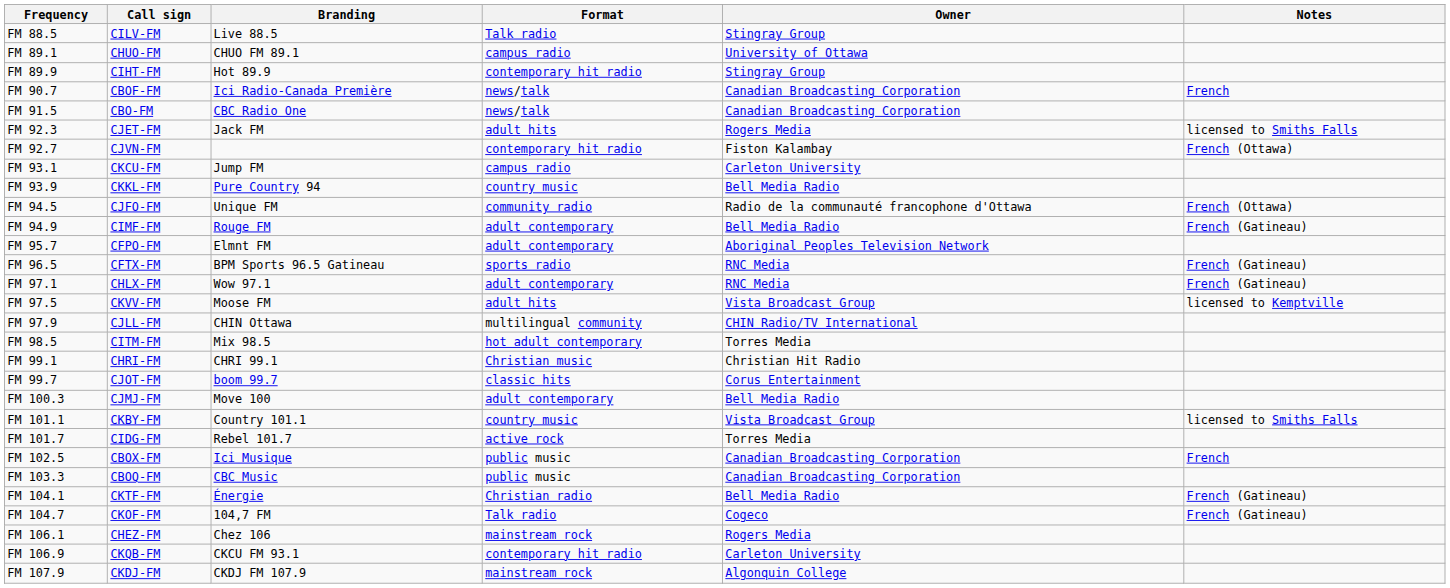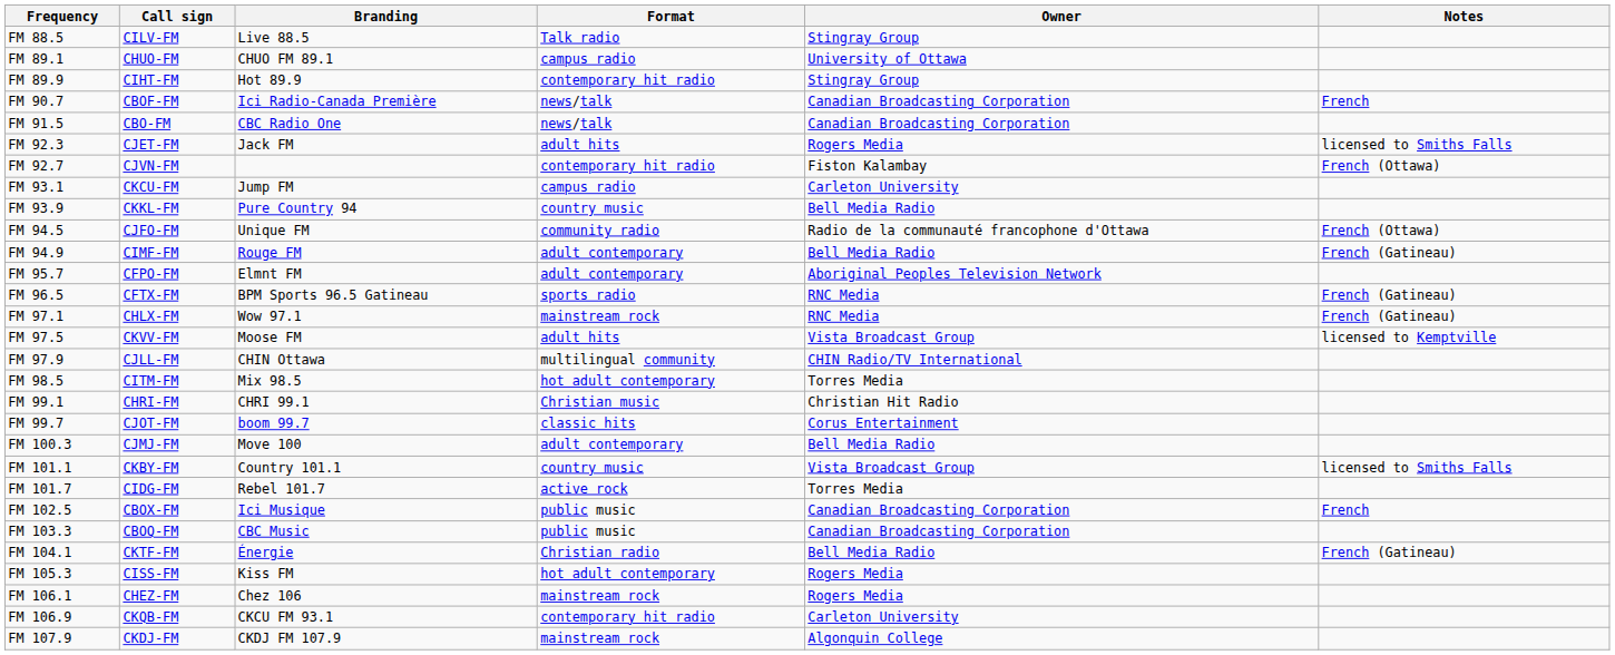 <table class="wikitable sortable" width="100%">
 <tr>
 <th>Frequency</th>
 <th>Call sign</th>
 <th>Branding</th>
 <th>Format</th>
 <th>Owner</th>
 <th>Notes</th>
 </tr>
 <tr>
 <td>FM 88.5</td>
 <td><a href='#'>CILV-FM</a></td>
 <td>Live 88.5</td>
 <td><a href='#'>Talk radio</a></td>
 <td><a href='#'>Stingray Group</a></td>
 <td></td>
 </tr>
 <tr>
 <td>FM 89.1</td>
 <td><a href='#'>CHUO-FM</a></td>
 <td>CHUO FM 89.1</td>
 <td><a href='#'>campus radio</a></td>
 <td><a href='#'>University of Ottawa</a></td>
 <td></td>
 </tr>
 <tr>
 <td>FM 89.9</td>
 <td><a href='#'>CIHT-FM</a></td>
 <td>Hot 89.9</td>
 <td><a href='#'>contemporary hit radio</a></td>
 <td><a href='#'>Stingray Group</a></td>
 <td></td>
 </tr>
 <tr>
 <td>FM 90.7</td>
 <td><a href='#'>CBOF-FM</a></td>
 <td><a href='#'>Ici Radio-Canada Première</a></td>
 <td><a href='#'>news</a>/<a href='#'>talk</a></td>
 <td><a href='#'>Canadian Broadcasting Corporation</a></td>
 <td><a href='#'>French</a></td>
 </tr>
 <tr>
 <td>FM 91.5</td>
 <td><a href='#'>CBO-FM</a></td>
 <td><a href='#'>CBC Radio One</a></td>
 <td><a href='#'>news</a>/<a href='#'>talk</a></td>
 <td><a href='#'>Canadian Broadcasting Corporation</a></td>
 <td></td>
 </tr>
 <tr>
 <td>FM 92.3</td>
 <td><a href='#'>CJET-FM</a></td>
 <td>Jack FM</td>
 <td><a href='#'>adult hits</a></td>
 <td><a href='#'>Rogers Media</a></td>
 <td>licensed to <a href='#'>Smiths Falls</a></td>
 </tr>
 <tr>
 <td>FM 92.7</td>
 <td><a href='#'>CJVN-FM</a></td>
 <td></td>
 <td><a href='#'>contemporary hit radio</a></td>
 <td>Fiston Kalambay</td>
 <td><a href='#'>French</a> (Ottawa)</td>
 </tr>
 <tr>
 <td>FM 93.1</td>
 <td><a href='#'>CKCU-FM</a></td>
 <td>Jump FM</td>
 <td><a href='#'>campus radio</a></td>
 <td><a href='#'>Carleton University</a></td>
 <td></td>
 </tr>
 <tr>
 <td>FM 93.9</td>
 <td><a href='#'>CKKL-FM</a></td>
 <td><a href='#'>Pure Country</a> 94</td>
 <td><a href='#'>country music</a></td>
 <td><a href='#'>Bell Media Radio</a></td>
 <td></td>
 </tr>
 <tr>
 <td>FM 94.5</td>
 <td><a href='#'>CJFO-FM</a></td>
 <td>Unique FM</td>
 <td><a href='#'>community radio</a></td>
 <td>Radio de la communauté francophone d'Ottawa</td>
 <td><a href='#'>French</a> (Ottawa)</td>
 </tr>
 <tr>
 <td>FM 94.9</td>
 <td><a href='#'>CIMF-FM</a></td>
 <td><a href='#'>Rouge FM</a></td>
 <td><a href='#'>adult contemporary</a></td>
 <td><a href='#'>Bell Media Radio</a></td>
 <td><a href='#'>French</a> (Gatineau)</td>
 </tr>
 <tr>
 <td>FM 95.7</td>
 <td><a href='#'>CFPO-FM</a></td>
 <td>Elmnt FM</td>
 <td><a href='#'>adult contemporary</a></td>
 <td><a href='#'>Aboriginal Peoples Television Network</a></td>
 <td></td>
 </tr>
 <tr>
 <td>FM 96.5</td>
 <td><a href='#'>CFTX-FM</a></td>
 <td>BPM Sports 96.5 Gatineau</td>
 <td><a href='#'>sports radio</a></td>
 <td><a href='#'>RNC Media</a></td>
 <td><a href='#'>French</a> (Gatineau)</td>
 </tr>
 <tr>
 <td>FM 97.1</td>
 <td><a href='#'>CHLX-FM</a></td>
 <td>Wow 97.1</td>
-<td><a href='#'>adult contemporary</a></td>
+<td><a href='#'>mainstream rock</a></td>
 <td><a href='#'>RNC Media</a></td>
 <td><a href='#'>French</a> (Gatineau)</td>
 </tr>
 <tr>
 <td>FM 97.5</td>
 <td><a href='#'>CKVV-FM</a></td>
 <td>Moose FM</td>
 <td><a href='#'>adult hits</a></td>
 <td><a href='#'>Vista Broadcast Group</a></td>
 <td>licensed to <a href='#'>Kemptville</a></td>
 </tr>
 <tr>
 <td>FM 97.9</td>
 <td><a href='#'>CJLL-FM</a></td>
 <td>CHIN Ottawa</td>
 <td>multilingual <a href='#'>community</a></td>
 <td><a href='#'>CHIN Radio/TV International</a></td>
 <td></td>
 </tr>
 <tr>
 <td>FM 98.5</td>
 <td><a href='#'>CITM-FM</a></td>
 <td>Mix 98.5</td>
 <td><a href='#'>hot adult contemporary</a></td>
 <td>Torres Media</td>
 <td></td>
 </tr>
 <tr>
 <td>FM 99.1</td>
 <td><a href='#'>CHRI-FM</a></td>
 <td>CHRI 99.1</td>
 <td><a href='#'>Christian music</a></td>
 <td>Christian Hit Radio</td>
 <td></td>
 </tr>
 <tr>
 <td>FM 99.7</td>
 <td><a href='#'>CJOT-FM</a></td>
 <td><a href='#'>boom 99.7</a></td>
 <td><a href='#'>classic hits</a></td>
 <td><a href='#'>Corus Entertainment</a></td>
 <td></td>
 </tr>
 <tr>
 <td>FM 100.3</td>
 <td><a href='#'>CJMJ-FM</a></td>
 <td>Move 100</td>
 <td><a href='#'>adult contemporary</a></td>
 <td><a href='#'>Bell Media Radio</a></td>
 <td></td>
 </tr>
 <tr>
 <td>FM 101.1</td>
 <td><a href='#'>CKBY-FM</a></td>
 <td>Country 101.1</td>
 <td><a href='#'>country music</a></td>
 <td><a href='#'>Vista Broadcast Group</a></td>
 <td>licensed to <a href='#'>Smiths Falls</a></td>
 </tr>
 <tr>
 <td>FM 101.7</td>
 <td><a href='#'>CIDG-FM</a></td>
 <td>Rebel 101.7</td>
 <td><a href='#'>active rock</a></td>
 <td>Torres Media</td>
 <td></td>
 </tr>
 <tr>
 <td>FM 102.5</td>
 <td><a href='#'>CBOX-FM</a></td>
 <td><a href='#'>Ici Musique</a></td>
 <td><a href='#'>public</a> music</td>
 <td><a href='#'>Canadian Broadcasting Corporation</a></td>
 <td><a href='#'>French</a></td>
 </tr>
 <tr>
 <td>FM 103.3</td>
 <td><a href='#'>CBOQ-FM</a></td>
 <td><a href='#'>CBC Music</a></td>
 <td><a href='#'>public</a> music</td>
 <td><a href='#'>Canadian Broadcasting Corporation</a></td>
 <td></td>
 </tr>
 <tr>
 <td>FM 104.1</td>
 <td><a href='#'>CKTF-FM</a></td>
 <td><a href='#'>Énergie</a></td>
 <td><a href='#'>Christian radio</a></td>
 <td><a href='#'>Bell Media Radio</a></td>
 <td><a href='#'>French</a> (Gatineau)</td>
 </tr>
 <tr>
-<td>FM 104.7</td>
-<td><a href='#'>CKOF-FM</a></td>
-<td>104,7 FM</td>
-<td><a href='#'>Talk radio</a></td>
-<td><a href='#'>Cogeco</a></td>
-<td><a href='#'>French</a> (Gatineau)</td>
+<td>FM 105.3</td>
+<td><a href='#'>CISS-FM</a></td>
+<td>Kiss FM</td>
+<td><a href='#'>hot adult contemporary</a></td>
+<td><a href='#'>Rogers Media</a></td>
+<td></td>
 </tr>
 <tr>
 <td>FM 106.1</td>
 <td><a href='#'>CHEZ-FM</a></td>
 <td>Chez 106</td>
 <td><a href='#'>mainstream rock</a></td>
 <td><a href='#'>Rogers Media</a></td>
 <td></td>
 </tr>
 <tr>
 <td>FM 106.9</td>
 <td><a href='#'>CKQB-FM</a></td>
 <td>CKCU FM 93.1</td>
 <td><a href='#'>contemporary hit radio</a></td>
 <td><a href='#'>Carleton University</a></td>
 <td></td>
 </tr>
 <tr>
 <td>FM 107.9</td>
 <td><a href='#'>CKDJ-FM</a></td>
 <td>CKDJ FM 107.9</td>
 <td><a href='#'>mainstream rock</a></td>
 <td><a href='#'>Algonquin College</a></td>
 <td></td>
 </tr>
 </table>
